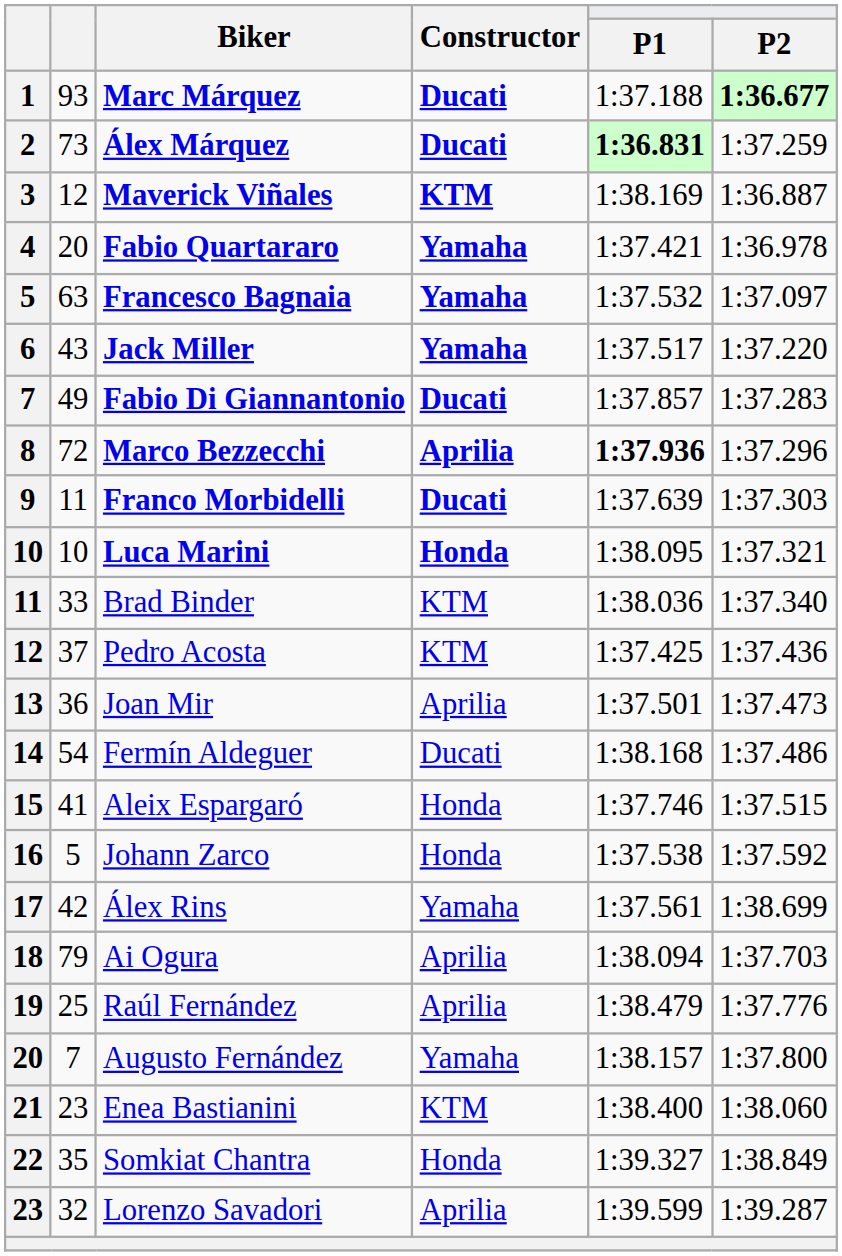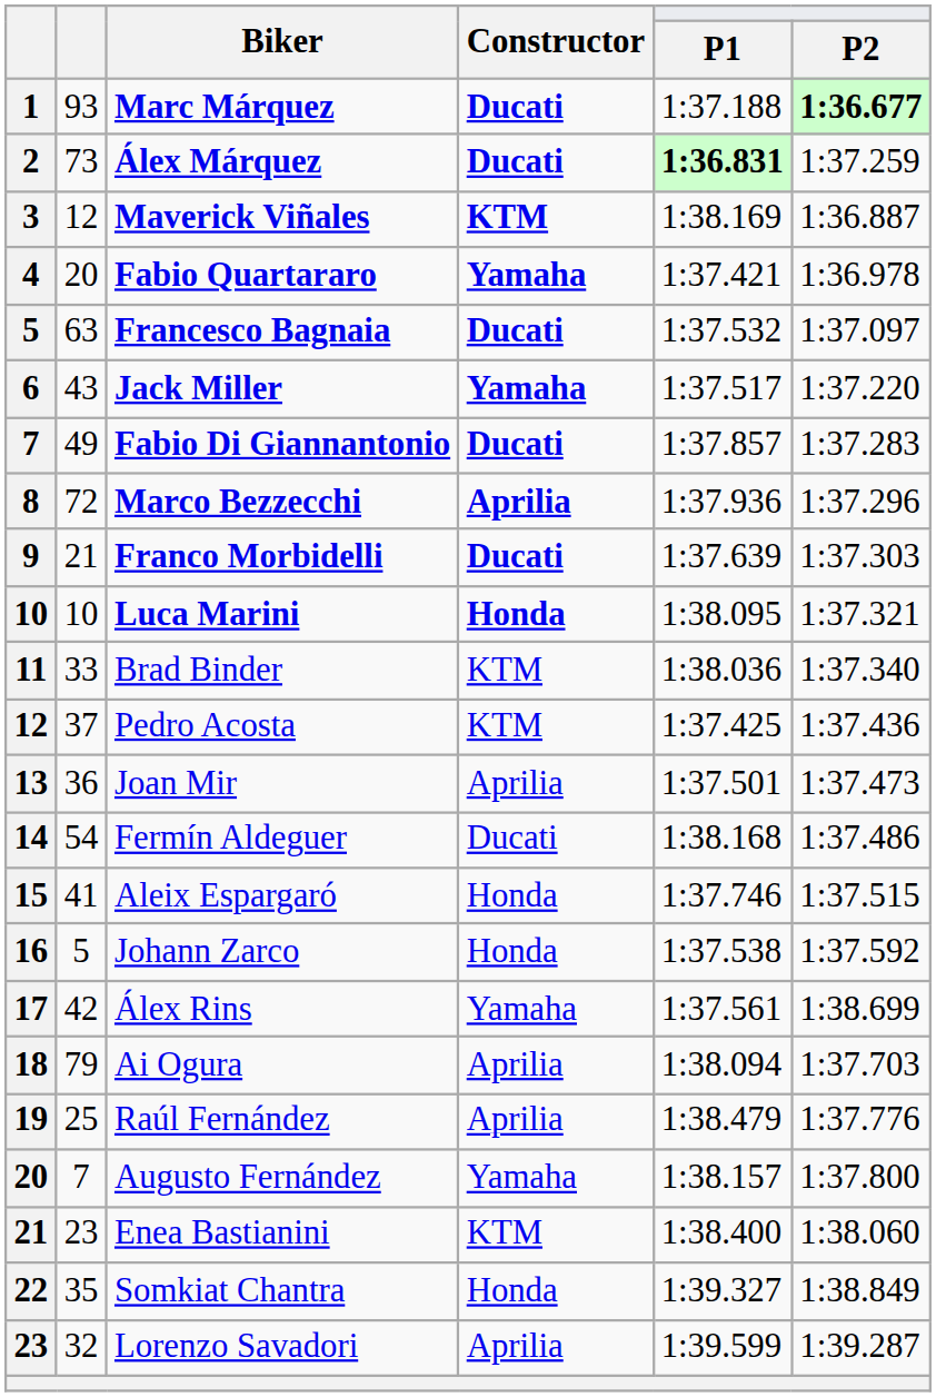 <table class="wikitable sortable" style="font-size: 85%;">
 <tr>
 <th rowspan="2"></th>
 <th rowspan="2"></th>
 <th rowspan="2">Biker</th>
 <th rowspan="2">Constructor</th>
 <th colspan="3" style="background:#eaecf0; text-align:center;"></th>
 </tr>
 <tr>
 <th scope="col">P1</th>
 <th scope="col">P2</th>
 </tr>
 <tr>
 <th scope="row">1</th>
 <td align="center">93</td>
 <td><strong> <a href='#'>Marc Márquez</a></strong></td>
 <td><strong><a href='#'>Ducati</a></strong></td>
 <td>1:37.188</td>
 <td style="background:#ccffcc;"><strong>1:36.677</strong></td>
 </tr>
 <tr>
 <th scope="row">2</th>
 <td align="center">73</td>
 <td><strong> <a href='#'>Álex Márquez</a></strong></td>
 <td><strong><a href='#'>Ducati</a></strong></td>
 <td style="background:#ccffcc;"><strong>1:36.831</strong></td>
 <td>1:37.259</td>
 </tr>
 <tr>
 <th scope="row">3</th>
 <td align="center">12</td>
 <td><strong> <a href='#'>Maverick Viñales</a></strong></td>
 <td><strong><a href='#'>KTM</a></strong></td>
 <td>1:38.169</td>
 <td>1:36.887</td>
 </tr>
 <tr>
 <th scope="row">4</th>
 <td align="center">20</td>
 <td><strong> <a href='#'>Fabio Quartararo</a></strong></td>
 <td><strong><a href='#'>Yamaha</a></strong></td>
 <td>1:37.421</td>
 <td>1:36.978</td>
 </tr>
 <tr>
 <th scope="row">5</th>
 <td align="center">63</td>
 <td><strong> <a href='#'>Francesco Bagnaia</a></strong></td>
-<td><strong><a href='#'>Yamaha</a></strong></td>
+<td><strong><a href='#'>Ducati</a></strong></td>
 <td>1:37.532</td>
 <td>1:37.097</td>
 </tr>
 <tr>
 <th scope="row">6</th>
 <td align="center">43</td>
 <td><strong> <a href='#'>Jack Miller</a></strong></td>
 <td><strong><a href='#'>Yamaha</a></strong></td>
 <td>1:37.517</td>
 <td>1:37.220</td>
 </tr>
 <tr>
 <th scope="row">7</th>
 <td align="center">49</td>
 <td><strong> <a href='#'>Fabio Di Giannantonio</a></strong></td>
 <td><strong><a href='#'>Ducati</a></strong></td>
 <td>1:37.857</td>
 <td>1:37.283</td>
 </tr>
 <tr>
 <th scope="row">8</th>
 <td align="center">72</td>
 <td><strong> <a href='#'>Marco Bezzecchi</a></strong></td>
 <td><strong><a href='#'>Aprilia</a></strong></td>
-<td><strong>1:37.936</strong></td>
+<td>1:37.936</td>
 <td>1:37.296</td>
 </tr>
 <tr>
 <th scope="row">9</th>
-<td align="center">11</td>
+<td align="center">21</td>
 <td><strong> <a href='#'>Franco Morbidelli</a></strong></td>
 <td><strong><a href='#'>Ducati</a></strong></td>
 <td>1:37.639</td>
 <td>1:37.303</td>
 </tr>
 <tr>
 <th scope="row">10</th>
 <td align="center">10</td>
 <td><strong> <a href='#'>Luca Marini</a></strong></td>
 <td><strong><a href='#'>Honda</a></strong></td>
 <td>1:38.095</td>
 <td>1:37.321</td>
 </tr>
 <tr>
 <th scope="row">11</th>
 <td align="center">33</td>
 <td> <a href='#'>Brad Binder</a></td>
 <td><a href='#'>KTM</a></td>
 <td>1:38.036</td>
 <td>1:37.340</td>
 </tr>
 <tr>
 <th scope="row">12</th>
 <td align="center">37</td>
 <td> <a href='#'>Pedro Acosta</a></td>
 <td><a href='#'>KTM</a></td>
 <td>1:37.425</td>
 <td>1:37.436</td>
 </tr>
 <tr>
 <th scope="row">13</th>
 <td align="center">36</td>
 <td> <a href='#'>Joan Mir</a></td>
 <td><a href='#'>Aprilia</a></td>
 <td>1:37.501</td>
 <td>1:37.473</td>
 </tr>
 <tr>
 <th scope="row">14</th>
 <td align="center">54</td>
 <td> <a href='#'>Fermín Aldeguer</a></td>
 <td><a href='#'>Ducati</a></td>
 <td>1:38.168</td>
 <td>1:37.486</td>
 </tr>
 <tr>
 <th scope="row">15</th>
 <td align="center">41</td>
 <td> <a href='#'>Aleix Espargaró</a></td>
 <td><a href='#'>Honda</a></td>
 <td>1:37.746</td>
 <td>1:37.515</td>
 </tr>
 <tr>
 <th scope="row">16</th>
 <td align="center">5</td>
 <td> <a href='#'>Johann Zarco</a></td>
 <td><a href='#'>Honda</a></td>
 <td>1:37.538</td>
 <td>1:37.592</td>
 </tr>
 <tr>
 <th scope="row">17</th>
 <td align="center">42</td>
 <td> <a href='#'>Álex Rins</a></td>
 <td><a href='#'>Yamaha</a></td>
 <td>1:37.561</td>
 <td>1:38.699</td>
 </tr>
 <tr>
 <th scope="row">18</th>
 <td align="center">79</td>
 <td> <a href='#'>Ai Ogura</a></td>
 <td><a href='#'>Aprilia</a></td>
 <td>1:38.094</td>
 <td>1:37.703</td>
 </tr>
 <tr>
 <th scope="row">19</th>
 <td align="center">25</td>
 <td> <a href='#'>Raúl Fernández</a></td>
 <td><a href='#'>Aprilia</a></td>
 <td>1:38.479</td>
 <td>1:37.776</td>
 </tr>
 <tr>
 <th scope="row">20</th>
 <td align="center">7</td>
 <td> <a href='#'>Augusto Fernández</a></td>
 <td><a href='#'>Yamaha</a></td>
 <td>1:38.157</td>
 <td>1:37.800</td>
 </tr>
 <tr>
 <th scope="row">21</th>
 <td align="center">23</td>
 <td> <a href='#'>Enea Bastianini</a></td>
 <td><a href='#'>KTM</a></td>
 <td>1:38.400</td>
 <td>1:38.060</td>
 </tr>
 <tr>
 <th scope="row">22</th>
 <td align="center">35</td>
 <td> <a href='#'>Somkiat Chantra</a></td>
 <td><a href='#'>Honda</a></td>
 <td>1:39.327</td>
 <td>1:38.849</td>
 </tr>
 <tr>
 <th scope="row">23</th>
 <td align="center">32</td>
 <td> <a href='#'>Lorenzo Savadori</a></td>
 <td><a href='#'>Aprilia</a></td>
 <td>1:39.599</td>
 <td>1:39.287</td>
 </tr>
 <tr>
 <th colspan="7"></th>
 </tr>
 </table>
